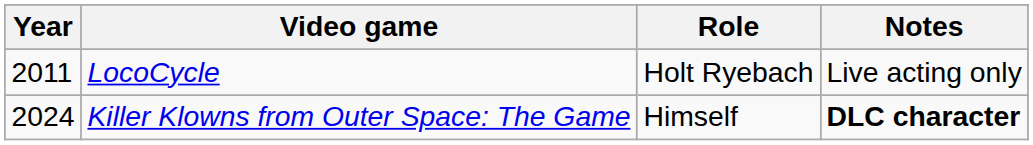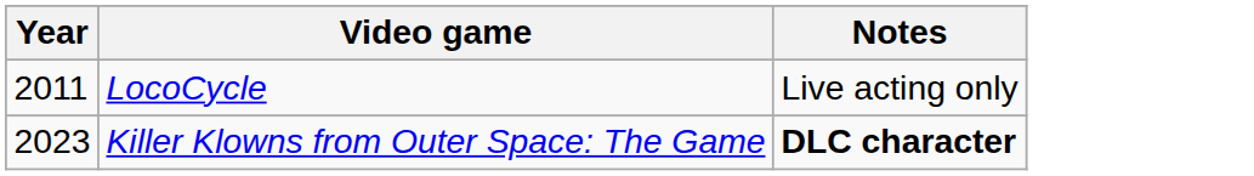 <table class="wikitable">
 <tr>
 <th>Year</th>
 <th>Video game</th>
-<th>Role</th>
 <th>Notes</th>
 </tr>
 <tr>
 <td>2011</td>
 <td><em><a href='#'>LocoCycle</a></em></td>
-<td>Holt Ryebach</td>
 <td>Live acting only</td>
 </tr>
 <tr>
-<td>2024</td>
+<td>2023</td>
 <td><em><a href='#'>Killer Klowns from Outer Space: The Game</a></em></td>
-<td>Himself</td>
 <td><strong>DLC character</strong></td>
 </tr>
 </table>
